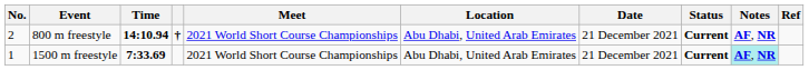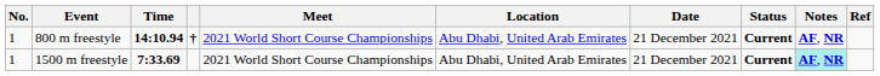 <table class="wikitable sortable">
 <tr>
 <th>No.</th>
 <th>Event</th>
 <th>Time</th>
 <th></th>
 <th>Meet</th>
 <th>Location</th>
 <th>Date</th>
 <th>Status</th>
 <th>Notes</th>
 <th>Ref</th>
 </tr>
 <tr>
-<td>2</td>
+<td>1</td>
 <td>800 m freestyle</td>
 <td style="text-align:center;"><strong>14:10.94</strong></td>
 <td><strong>†</strong></td>
 <td><a href='#'>2021 World Short Course Championships</a></td>
 <td><a href='#'>Abu Dhabi</a>, <a href='#'>United Arab Emirates</a></td>
 <td>21 December 2021</td>
 <td style="text-align:center;"><strong>Current</strong></td>
 <td><strong><a href='#'>AF</a></strong>, <strong><a href='#'>NR</a></strong></td>
 <td style="text-align:center;"></td>
 </tr>
 <tr>
 <td>1</td>
 <td>1500 m freestyle</td>
 <td style="text-align:center;"><strong>7:33.69</strong></td>
 <td></td>
 <td>2021 World Short Course Championships</td>
 <td>Abu Dhabi, United Arab Emirates</td>
 <td>21 December 2021</td>
 <td style="text-align:center;"><strong>Current</strong></td>
 <td style="background: paleturquoise;"><strong><a href='#'>AF</a></strong>, <strong><a href='#'>NR</a></strong></td>
 <td style="text-align:center;"></td>
 </tr>
 </table>
